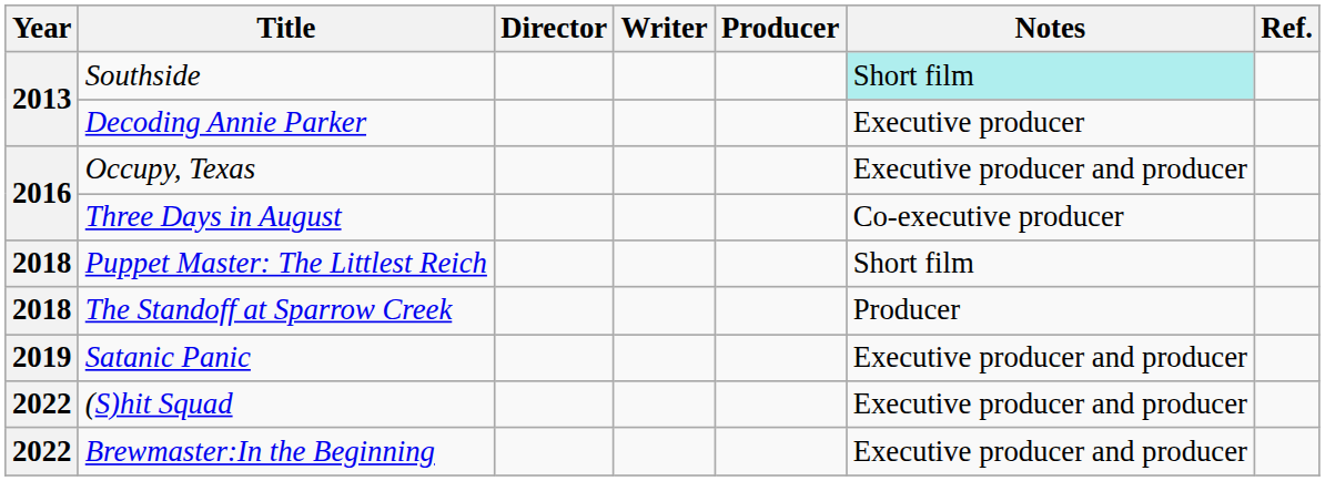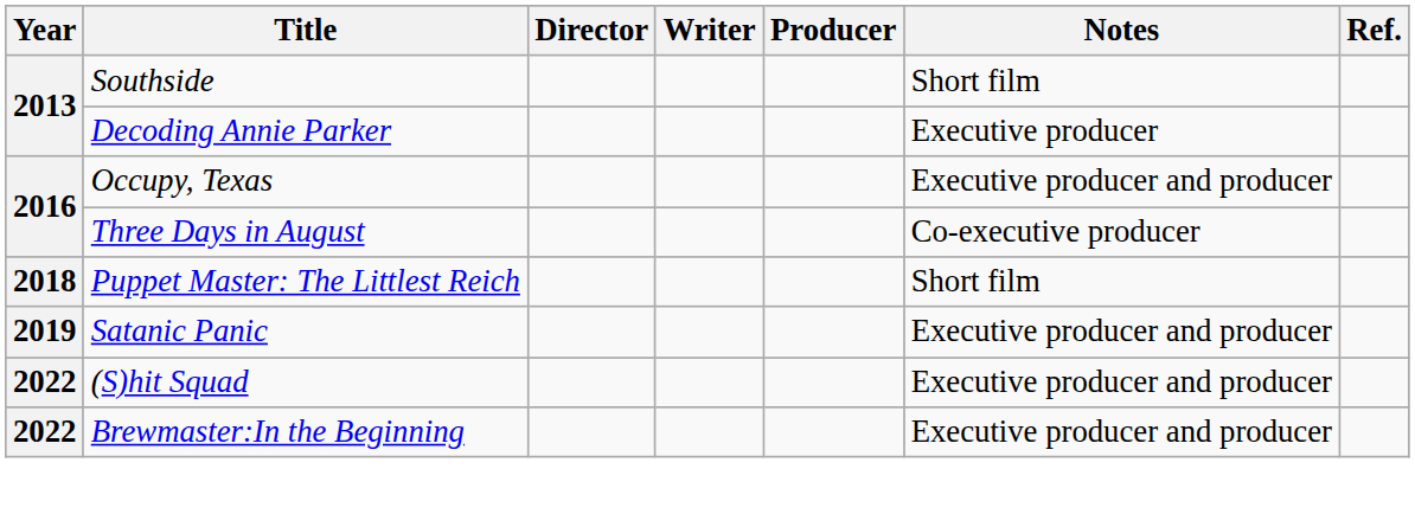 <table class="wikitable sortable">
 <tr>
 <th>Year</th>
 <th>Title</th>
 <th>Director</th>
 <th>Writer</th>
 <th>Producer</th>
 <th>Notes</th>
 <th><abbr>Ref.</abbr></th>
 </tr>
 <tr>
 <th rowspan="2">2013</th>
 <td><em>Southside</em></td>
 <td></td>
 <td></td>
 <td></td>
-<td style="background: paleturquoise;">Short film</td>
+<td>Short film</td>
 <td></td>
 </tr>
 <tr>
 <td><em><a href='#'>Decoding Annie Parker</a></em></td>
 <td></td>
 <td></td>
 <td></td>
 <td>Executive producer</td>
 <td></td>
 </tr>
 <tr>
 <th rowspan="2">2016</th>
 <td><em>Occupy, Texas</em></td>
 <td></td>
 <td></td>
 <td></td>
 <td>Executive producer and producer</td>
 <td></td>
 </tr>
 <tr>
 <td><em><a href='#'>Three Days in August</a></em></td>
 <td></td>
 <td></td>
 <td></td>
 <td>Co-executive producer</td>
 <td></td>
 </tr>
 <tr>
 <th>2018</th>
 <td><em><a href='#'>Puppet Master: The Littlest Reich</a></em></td>
 <td></td>
 <td></td>
 <td></td>
 <td>Short film</td>
 <td></td>
 </tr>
 <tr>
-<th>2018</th>
-<td><em><a href='#'>The Standoff at Sparrow Creek</a></em></td>
-<td></td>
-<td></td>
-<td></td>
-<td>Producer</td>
-<td></td>
-</tr>
-<tr>
 <th>2019</th>
 <td><em><a href='#'>Satanic Panic</a></em></td>
 <td></td>
 <td></td>
 <td></td>
 <td>Executive producer and producer</td>
 <td></td>
 </tr>
 <tr>
 <th>2022</th>
 <td><em>(<a href='#'>S)hit Squad</a></em></td>
 <td></td>
 <td></td>
 <td></td>
 <td>Executive producer and producer</td>
 <td></td>
 </tr>
 <tr>
 <th>2022</th>
 <td><em><a href='#'>Brewmaster:In the Beginning</a></em></td>
 <td></td>
 <td></td>
 <td></td>
 <td>Executive producer and producer</td>
 <td></td>
 </tr>
 </table>
